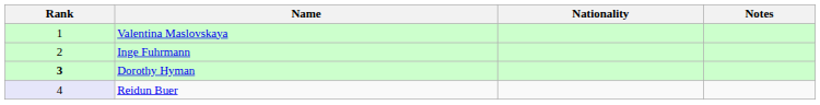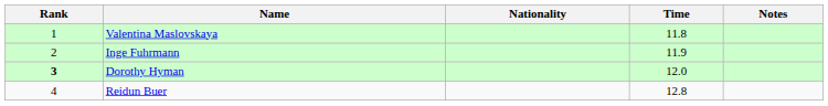 <table class="wikitable sortable" style="text-align:center;width: 55%">
 <tr>
 <th>Rank</th>
 <th>Name</th>
 <th>Nationality</th>
+<th>Time</th>
 <th>Notes</th>
 </tr>
 <tr bgcolor=ccffcc>
 <td>1</td>
 <td align=left><a href='#'>Valentina Maslovskaya</a></td>
 <td align=left></td>
+<td>11.8</td>
 <td></td>
 </tr>
 <tr bgcolor=ccffcc>
 <td>2</td>
 <td align=left><a href='#'>Inge Fuhrmann</a></td>
 <td align=left></td>
+<td>11.9</td>
 <td></td>
 </tr>
 <tr bgcolor=ccffcc>
 <td><strong>3</strong></td>
 <td align=left><a href='#'>Dorothy Hyman</a></td>
 <td align=left></td>
+<td>12.0</td>
 <td></td>
 </tr>
 <tr>
-<td style="background: lavender;">4</td>
+<td>4</td>
 <td align=left><a href='#'>Reidun Buer</a></td>
 <td align=left></td>
+<td>12.8</td>
 <td></td>
 </tr>
 </table>
